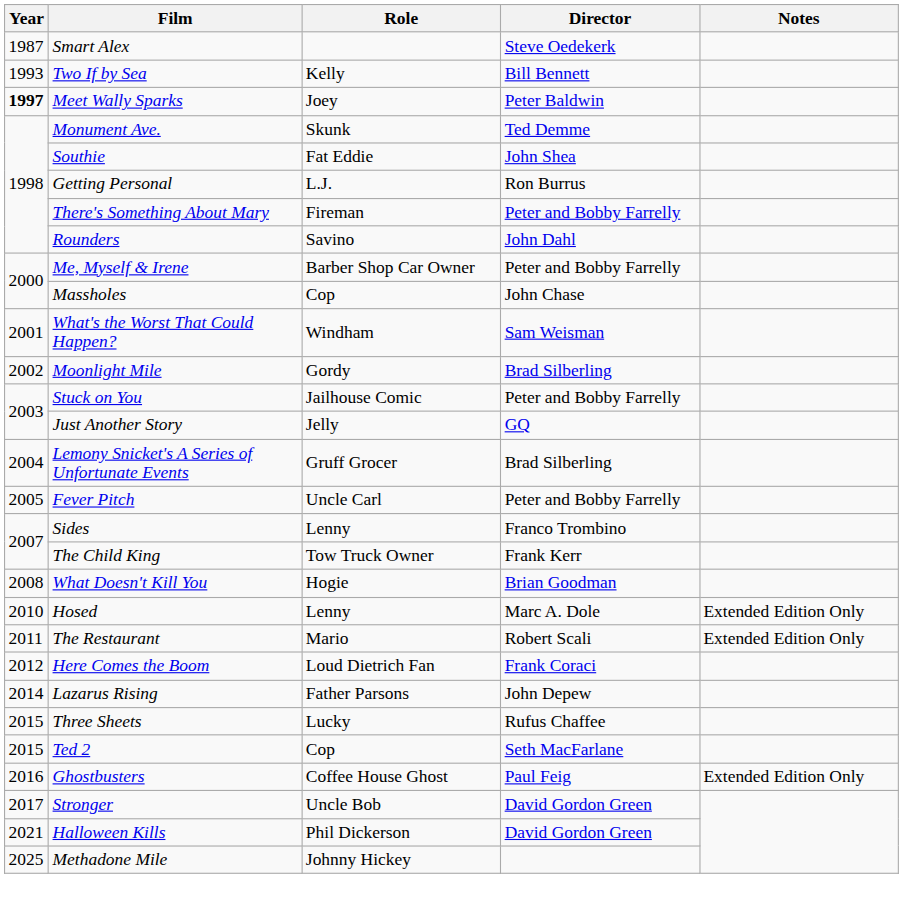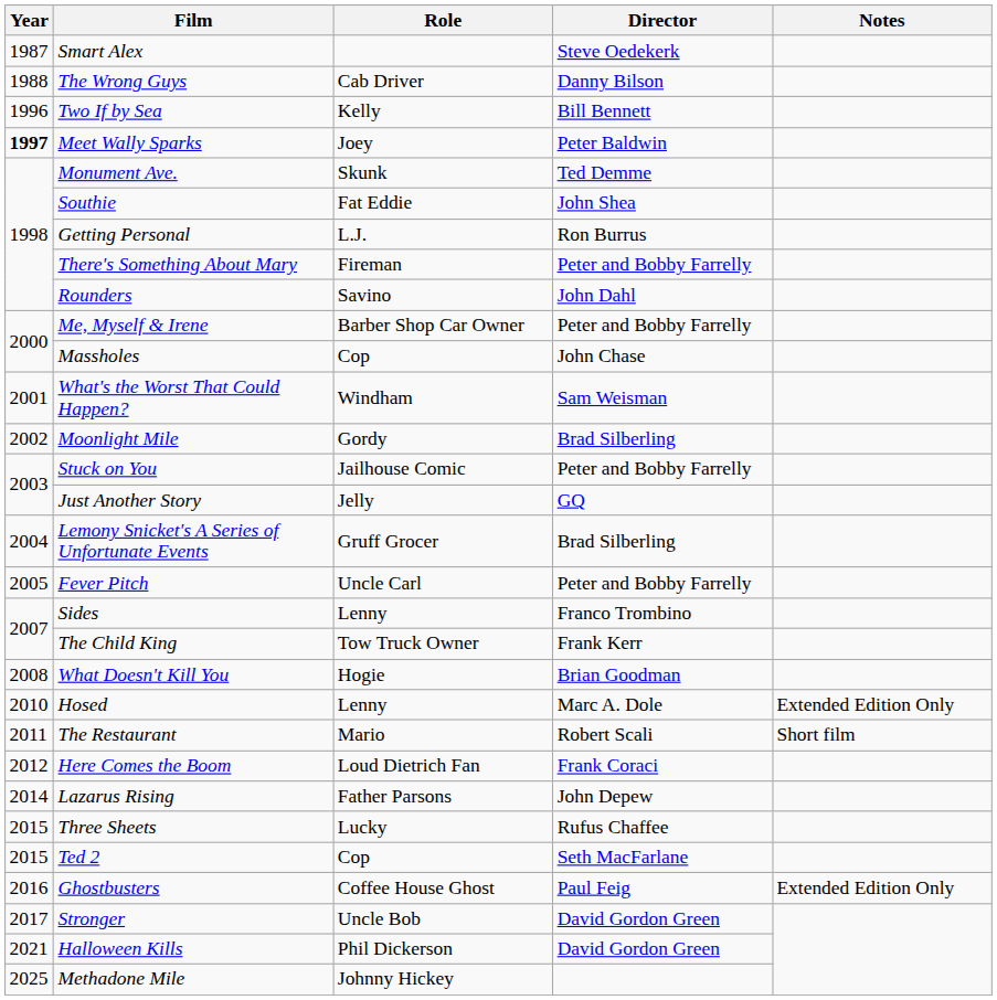 <table class="wikitable">
 <tr>
 <th width="33">Year</th>
 <th width="225">Film</th>
 <th width="175">Role</th>
 <th width="175">Director</th>
 <th width="175">Notes</th>
 </tr>
 <tr>
 <td>1987</td>
 <td><em>Smart Alex</em></td>
 <td></td>
 <td><a href='#'>Steve Oedekerk</a></td>
 <td></td>
 </tr>
 <tr>
-<td>1993</td>
+<td>1988</td>
+<td><em><a href='#'>The Wrong Guys</a></em></td>
+<td>Cab Driver</td>
+<td><a href='#'>Danny Bilson</a></td>
+<td></td>
+</tr>
+<tr>
+<td>1996</td>
 <td><em><a href='#'>Two If by Sea</a></em></td>
 <td>Kelly</td>
 <td><a href='#'>Bill Bennett</a></td>
 <td></td>
 </tr>
 <tr>
 <td><strong>1997</strong></td>
 <td><em><a href='#'>Meet Wally Sparks</a></em></td>
 <td>Joey</td>
 <td><a href='#'>Peter Baldwin</a></td>
 <td></td>
 </tr>
 <tr>
 <td rowspan="5">1998</td>
 <td><em><a href='#'>Monument Ave.</a></em></td>
 <td>Skunk</td>
 <td><a href='#'>Ted Demme</a></td>
 <td></td>
 </tr>
 <tr>
 <td><em><a href='#'>Southie</a></em></td>
 <td>Fat Eddie</td>
 <td><a href='#'>John Shea</a></td>
 <td></td>
 </tr>
 <tr>
 <td><em>Getting Personal</em></td>
 <td>L.J.</td>
 <td>Ron Burrus</td>
 <td></td>
 </tr>
 <tr>
 <td><em><a href='#'>There's Something About Mary</a></em></td>
 <td>Fireman</td>
 <td><a href='#'>Peter and Bobby Farrelly</a></td>
 <td></td>
 </tr>
 <tr>
 <td><em><a href='#'>Rounders</a></em></td>
 <td>Savino</td>
 <td><a href='#'>John Dahl</a></td>
 <td></td>
 </tr>
 <tr>
 <td rowspan="2">2000</td>
 <td><em><a href='#'>Me, Myself & Irene</a></em></td>
 <td>Barber Shop Car Owner</td>
 <td>Peter and Bobby Farrelly</td>
 <td></td>
 </tr>
 <tr>
 <td><em>Massholes</em></td>
 <td>Cop</td>
 <td>John Chase</td>
 <td></td>
 </tr>
 <tr>
 <td>2001</td>
 <td><em><a href='#'>What's the Worst That Could Happen?</a></em></td>
 <td>Windham</td>
 <td><a href='#'>Sam Weisman</a></td>
 <td></td>
 </tr>
 <tr>
 <td>2002</td>
 <td><em><a href='#'>Moonlight Mile</a></em></td>
 <td>Gordy</td>
 <td><a href='#'>Brad Silberling</a></td>
 <td></td>
 </tr>
 <tr>
 <td rowspan="2">2003</td>
 <td><em><a href='#'>Stuck on You</a></em></td>
 <td>Jailhouse Comic</td>
 <td>Peter and Bobby Farrelly</td>
 <td></td>
 </tr>
 <tr>
 <td><em>Just Another Story</em></td>
 <td>Jelly</td>
 <td><a href='#'>GQ</a></td>
 <td></td>
 </tr>
 <tr>
 <td>2004</td>
 <td><em><a href='#'>Lemony Snicket's A Series of Unfortunate Events</a></em></td>
 <td>Gruff Grocer</td>
 <td>Brad Silberling</td>
 <td></td>
 </tr>
 <tr>
 <td>2005</td>
 <td><em><a href='#'>Fever Pitch</a></em></td>
 <td>Uncle Carl</td>
 <td>Peter and Bobby Farrelly</td>
 <td></td>
 </tr>
 <tr>
 <td rowspan="2">2007</td>
 <td><em>Sides</em></td>
 <td>Lenny</td>
 <td>Franco Trombino</td>
 <td></td>
 </tr>
 <tr>
 <td><em>The Child King</em></td>
 <td>Tow Truck Owner</td>
 <td>Frank Kerr</td>
 <td></td>
 </tr>
 <tr>
 <td>2008</td>
 <td><em><a href='#'>What Doesn't Kill You</a></em></td>
 <td>Hogie</td>
 <td><a href='#'>Brian Goodman</a></td>
 <td></td>
 </tr>
 <tr>
 <td>2010</td>
 <td><em>Hosed</em></td>
 <td>Lenny</td>
 <td>Marc A. Dole</td>
 <td>Extended Edition Only</td>
 </tr>
 <tr>
 <td>2011</td>
 <td><em>The Restaurant</em></td>
 <td>Mario</td>
 <td>Robert Scali</td>
-<td>Extended Edition Only</td>
+<td>Short film</td>
 </tr>
 <tr>
 <td>2012</td>
 <td><em><a href='#'>Here Comes the Boom</a></em></td>
 <td>Loud Dietrich Fan</td>
 <td><a href='#'>Frank Coraci</a></td>
 <td></td>
 </tr>
 <tr>
 <td>2014</td>
 <td><em>Lazarus Rising</em></td>
 <td>Father Parsons</td>
 <td>John Depew</td>
 <td></td>
 </tr>
 <tr>
 <td>2015</td>
 <td><em>Three Sheets</em></td>
 <td>Lucky</td>
 <td>Rufus Chaffee</td>
 <td></td>
 </tr>
 <tr>
 <td>2015</td>
 <td><em><a href='#'>Ted 2</a></em></td>
 <td>Cop</td>
 <td><a href='#'>Seth MacFarlane</a></td>
 <td></td>
 </tr>
 <tr>
 <td>2016</td>
 <td><em><a href='#'>Ghostbusters</a></em></td>
 <td>Coffee House Ghost</td>
 <td><a href='#'>Paul Feig</a></td>
 <td>Extended Edition Only</td>
 </tr>
 <tr>
 <td>2017</td>
 <td><em><a href='#'>Stronger</a></em></td>
 <td>Uncle Bob</td>
 <td><a href='#'>David Gordon Green</a></td>
 </tr>
 <tr>
 <td>2021</td>
 <td><em><a href='#'>Halloween Kills</a></em></td>
 <td>Phil Dickerson</td>
 <td><a href='#'>David Gordon Green</a></td>
 </tr>
 <tr>
 <td>2025</td>
 <td><em>Methadone Mile</em></td>
 <td>Johnny Hickey</td>
 <td></td>
 </tr>
 </table>
